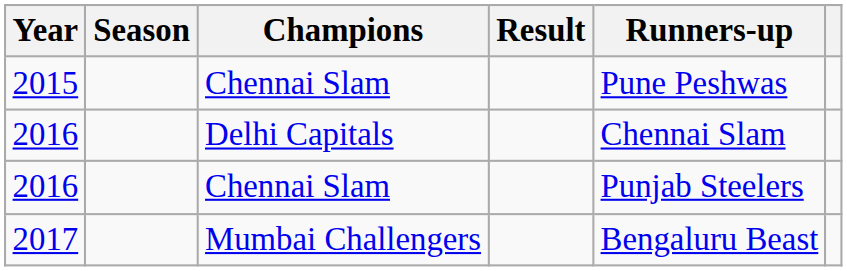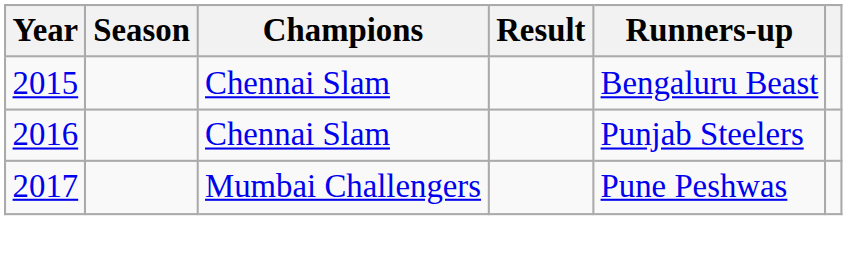 <table class="wikitable">
 <tr>
 <th>Year</th>
 <th>Season</th>
 <th>Champions</th>
 <th>Result</th>
 <th>Runners-up</th>
 <th></th>
 </tr>
 <tr>
 <td><a href='#'>2015</a></td>
 <td></td>
 <td><a href='#'>Chennai Slam</a></td>
 <td></td>
-<td><a href='#'>Pune Peshwas</a></td>
-<td></td>
-</tr>
-<tr>
-<td><a href='#'>2016</a></td>
-<td></td>
-<td><a href='#'>Delhi Capitals</a></td>
-<td></td>
-<td><a href='#'>Chennai Slam</a></td>
+<td><a href='#'>Bengaluru Beast</a></td>
 <td></td>
 </tr>
 <tr>
 <td><a href='#'>2016</a></td>
 <td></td>
 <td><a href='#'>Chennai Slam</a></td>
 <td></td>
 <td><a href='#'>Punjab Steelers</a></td>
 <td></td>
 </tr>
 <tr>
 <td><a href='#'>2017</a></td>
 <td></td>
 <td><a href='#'>Mumbai Challengers</a></td>
 <td></td>
-<td><a href='#'>Bengaluru Beast</a></td>
+<td><a href='#'>Pune Peshwas</a></td>
 <td></td>
 </tr>
 </table>
